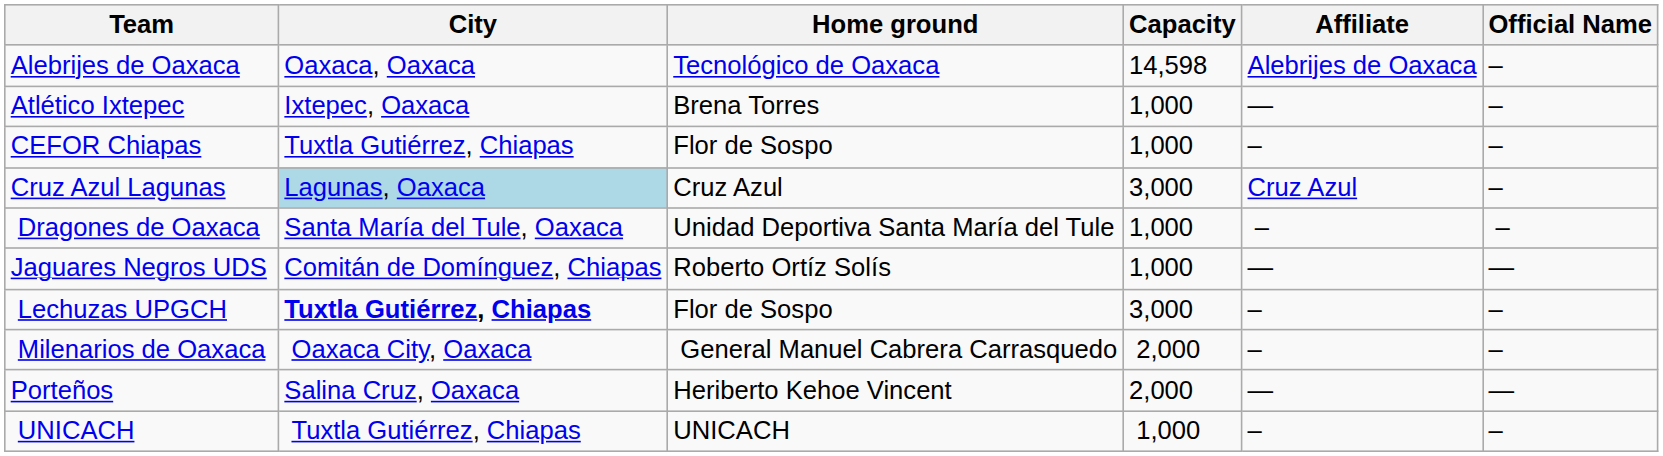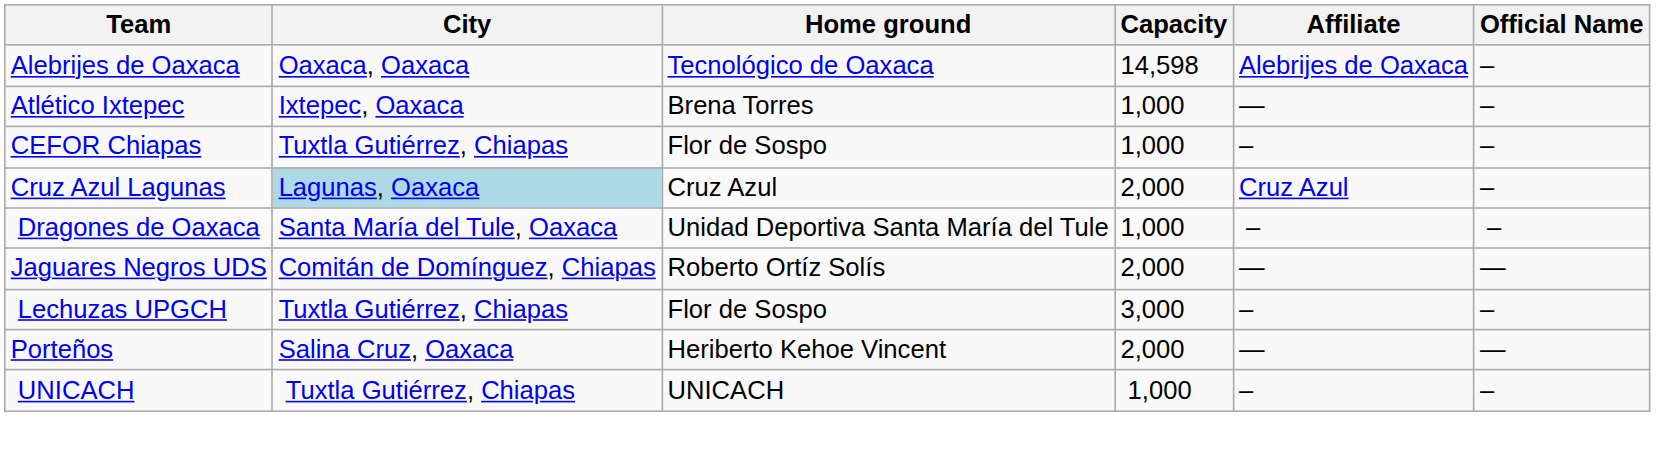 <table class="wikitable sortable">
 <tr>
 <th>Team</th>
 <th>City</th>
 <th>Home ground</th>
 <th>Capacity</th>
 <th>Affiliate</th>
 <th>Official Name</th>
 </tr>
 <tr>
 <td><a href='#'>Alebrijes de Oaxaca</a></td>
 <td><a href='#'>Oaxaca</a>, <a href='#'>Oaxaca</a></td>
 <td><a href='#'>Tecnológico de Oaxaca</a></td>
 <td>14,598</td>
 <td><a href='#'>Alebrijes de Oaxaca</a></td>
 <td>–</td>
 </tr>
 <tr>
 <td><a href='#'>Atlético Ixtepec</a></td>
 <td><a href='#'>Ixtepec</a>, <a href='#'>Oaxaca</a></td>
 <td>Brena Torres</td>
 <td>1,000</td>
 <td>—</td>
 <td>–</td>
 </tr>
 <tr>
 <td><a href='#'>CEFOR Chiapas</a></td>
 <td><a href='#'>Tuxtla Gutiérrez</a>, <a href='#'>Chiapas</a></td>
 <td>Flor de Sospo</td>
 <td>1,000</td>
 <td>–</td>
 <td>–</td>
 </tr>
 <tr>
 <td><a href='#'>Cruz Azul Lagunas</a></td>
 <td style="background: lightblue;"><a href='#'>Lagunas</a>, <a href='#'>Oaxaca</a></td>
 <td>Cruz Azul</td>
-<td>3,000</td>
+<td>2,000</td>
 <td><a href='#'>Cruz Azul</a></td>
 <td>–</td>
 </tr>
 <tr>
 <td> <a href='#'>Dragones de Oaxaca</a></td>
 <td><a href='#'>Santa María del Tule</a>, <a href='#'>Oaxaca</a> </td>
 <td>Unidad Deportiva Santa María del Tule</td>
 <td>1,000</td>
 <td> –</td>
 <td> –</td>
 </tr>
 <tr>
 <td><a href='#'>Jaguares Negros UDS</a></td>
 <td><a href='#'>Comitán de Domínguez</a>, <a href='#'>Chiapas</a></td>
 <td>Roberto Ortíz Solís</td>
-<td>1,000</td>
+<td>2,000</td>
 <td>—</td>
 <td>—</td>
 </tr>
 <tr>
 <td> <a href='#'>Lechuzas UPGCH</a></td>
-<td><strong><a href='#'>Tuxtla Gutiérrez</a>, <a href='#'>Chiapas</a></strong></td>
+<td><a href='#'>Tuxtla Gutiérrez</a>, <a href='#'>Chiapas</a></td>
 <td>Flor de Sospo</td>
 <td>3,000</td>
-<td>–</td>
-<td>–</td>
-</tr>
-<tr>
-<td> <a href='#'>Milenarios de Oaxaca</a> </td>
-<td> <a href='#'>Oaxaca City</a>, <a href='#'>Oaxaca</a></td>
-<td> General Manuel Cabrera Carrasquedo</td>
-<td> 2,000</td>
 <td>–</td>
 <td>–</td>
 </tr>
 <tr>
 <td><a href='#'>Porteños</a></td>
 <td><a href='#'>Salina Cruz</a>, <a href='#'>Oaxaca</a></td>
 <td>Heriberto Kehoe Vincent</td>
 <td>2,000</td>
 <td>—</td>
 <td>—</td>
 </tr>
 <tr>
 <td> <a href='#'>UNICACH</a> </td>
 <td> <a href='#'>Tuxtla Gutiérrez</a>, <a href='#'>Chiapas</a></td>
 <td>UNICACH</td>
 <td> 1,000</td>
 <td>– </td>
 <td>–</td>
 </tr>
 </table>
